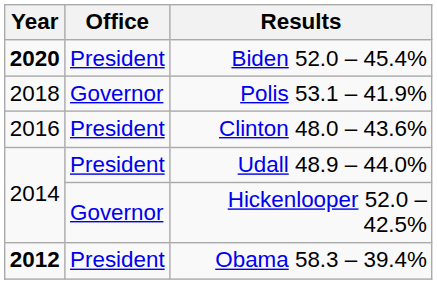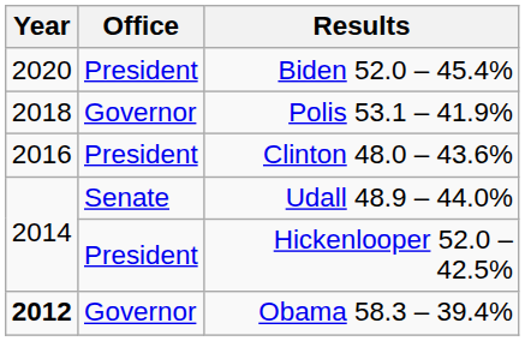 <table class=wikitable>
 <tr>
 <th width="30">Year</th>
 <th width="60">Office</th>
 <th width="180">Results</th>
 </tr>
 <tr>
-<td><strong>2020</strong></td>
+<td>2020</td>
 <td><a href='#'>President</a></td>
 <td align="right" ><a href='#'>Biden</a> 52.0 – 45.4%</td>
 </tr>
 <tr>
 <td>2018</td>
 <td><a href='#'>Governor</a></td>
 <td align="right" ><a href='#'>Polis</a> 53.1 – 41.9%</td>
 </tr>
 <tr>
 <td>2016</td>
 <td><a href='#'>President</a></td>
 <td align="right" ><a href='#'>Clinton</a> 48.0 – 43.6%</td>
 </tr>
 <tr>
 <td rowspan="2">2014</td>
-<td><a href='#'>President</a></td>
+<td><a href='#'>Senate</a></td>
 <td align="right" ><a href='#'>Udall</a> 48.9 – 44.0%</td>
 </tr>
 <tr>
-<td><a href='#'>Governor</a></td>
+<td><a href='#'>President</a></td>
 <td align="right" ><a href='#'>Hickenlooper</a> 52.0 – 42.5%</td>
 </tr>
 <tr>
 <td><strong>2012</strong></td>
-<td><a href='#'>President</a></td>
+<td><a href='#'>Governor</a></td>
 <td align="right" ><a href='#'>Obama</a> 58.3 – 39.4%</td>
 </tr>
 </table>
